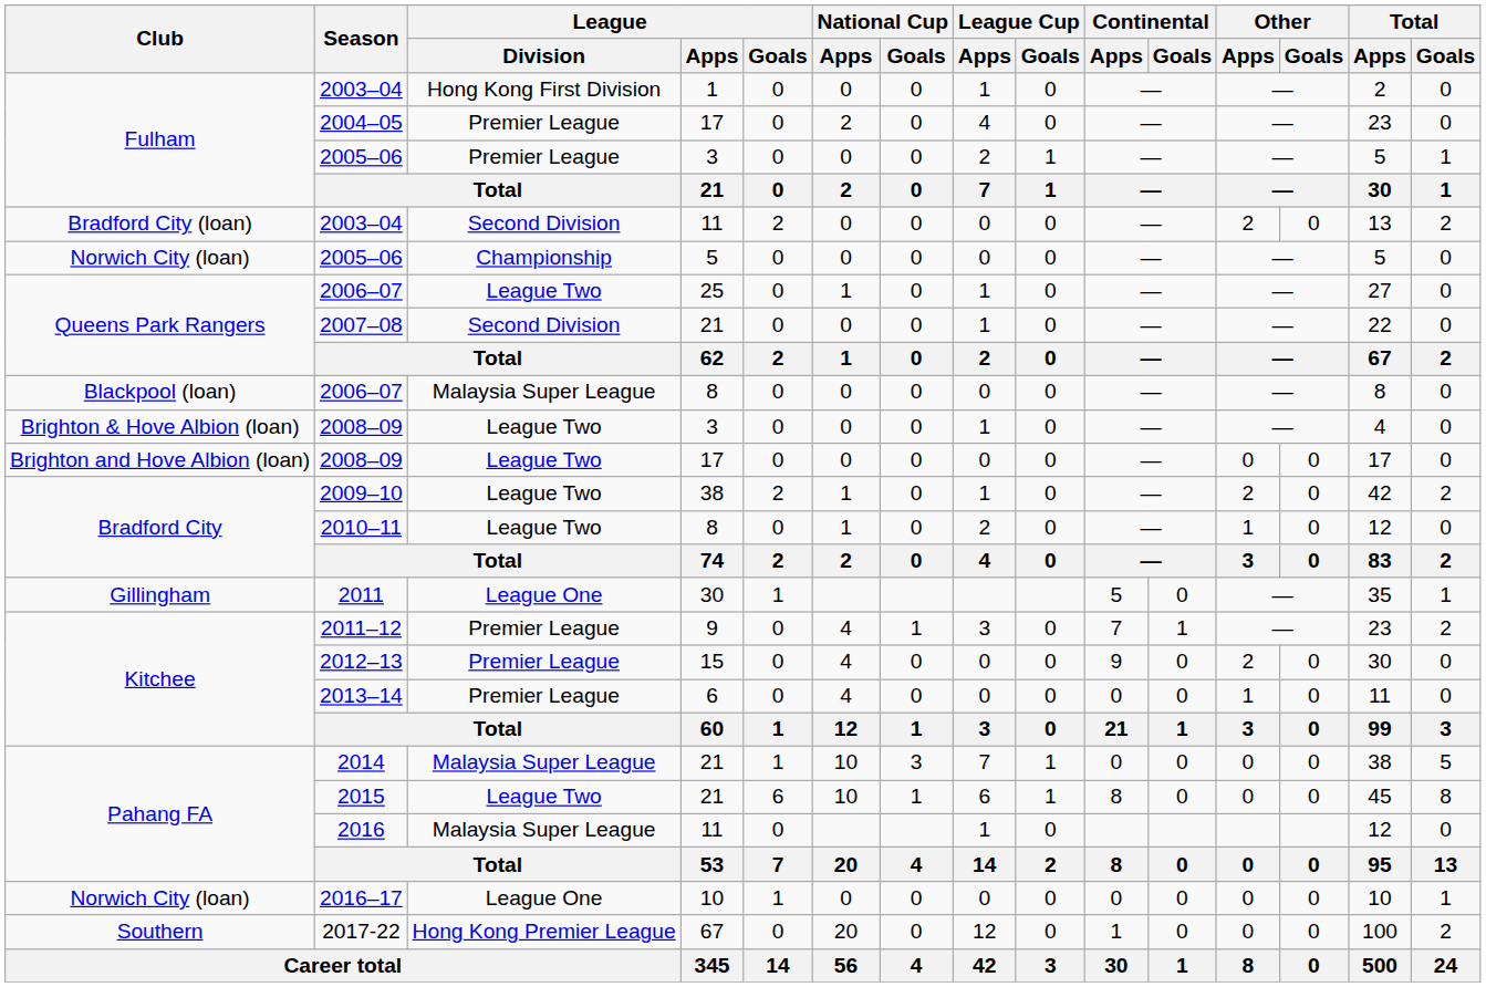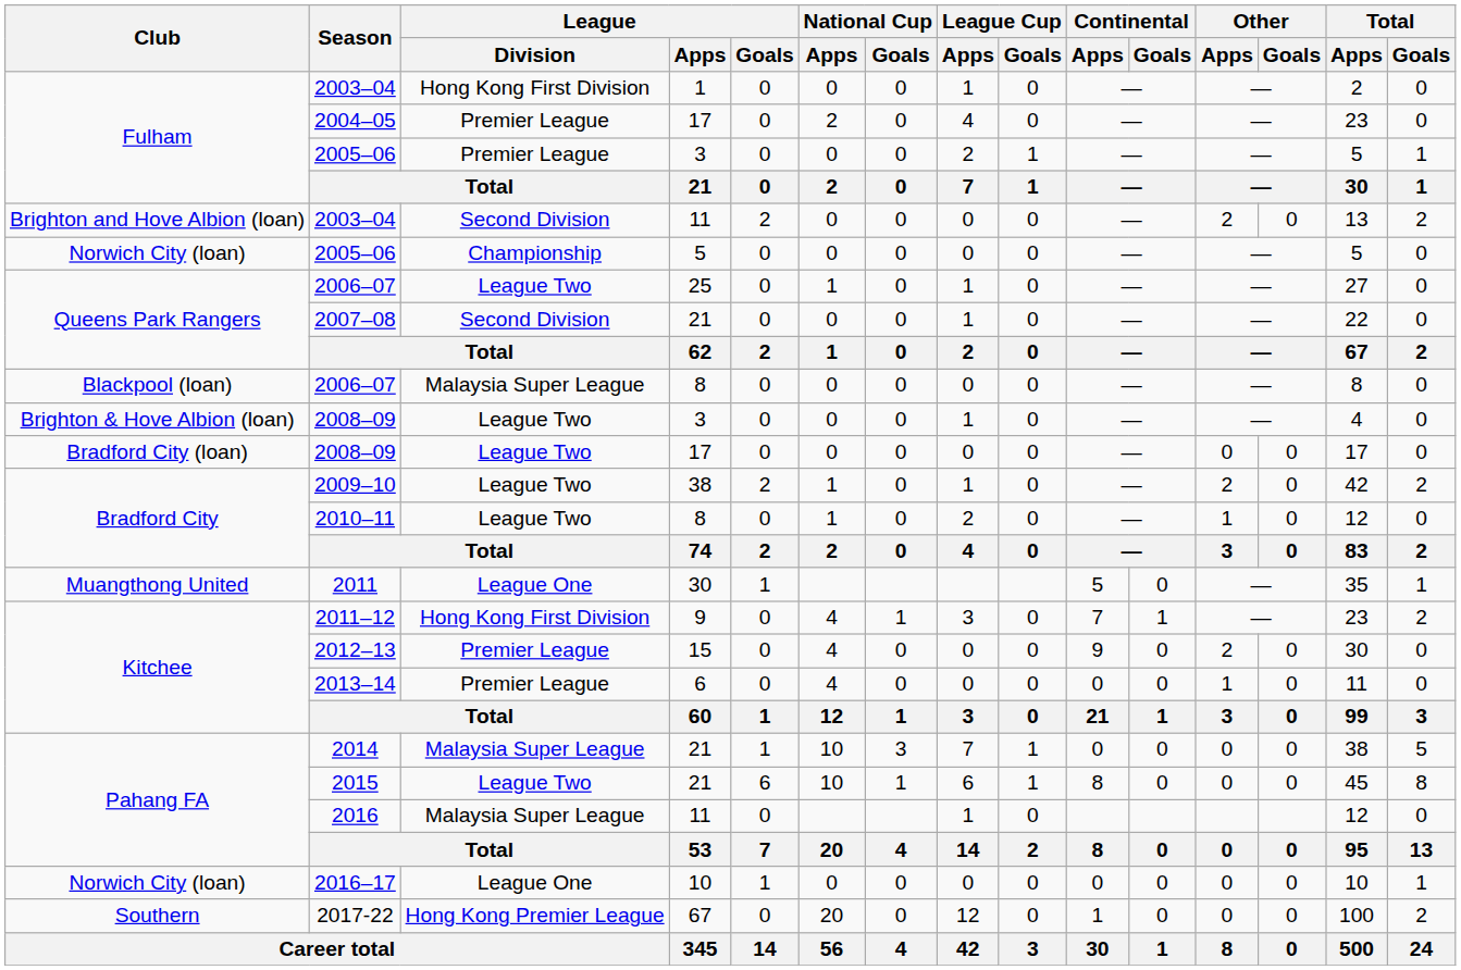 <table class="wikitable" style="text-align: center;">
 <tr>
 <th rowspan="2">Club</th>
 <th rowspan="2">Season</th>
 <th colspan="3">League</th>
 <th colspan="2">National Cup</th>
 <th colspan="2">League Cup</th>
 <th colspan="2">Continental</th>
 <th colspan="2">Other</th>
 <th colspan="2">Total</th>
 </tr>
 <tr>
 <th>Division</th>
 <th>Apps</th>
 <th>Goals</th>
 <th>Apps</th>
 <th>Goals</th>
 <th>Apps</th>
 <th>Goals</th>
 <th>Apps</th>
 <th>Goals</th>
 <th>Apps</th>
 <th>Goals</th>
 <th>Apps</th>
 <th>Goals</th>
 </tr>
 <tr>
 <td rowspan="4"><a href='#'>Fulham</a></td>
 <td><a href='#'>2003–04</a></td>
 <td>Hong Kong First Division</td>
 <td>1</td>
 <td>0</td>
 <td>0</td>
 <td>0</td>
 <td>1</td>
 <td>0</td>
 <td colspan="2">—</td>
 <td colspan="2">—</td>
 <td>2</td>
 <td>0</td>
 </tr>
 <tr>
 <td><a href='#'>2004–05</a></td>
 <td>Premier League</td>
 <td>17</td>
 <td>0</td>
 <td>2</td>
 <td>0</td>
 <td>4</td>
 <td>0</td>
 <td colspan="2">—</td>
 <td colspan="2">—</td>
 <td>23</td>
 <td>0</td>
 </tr>
 <tr>
 <td><a href='#'>2005–06</a></td>
 <td>Premier League</td>
 <td>3</td>
 <td>0</td>
 <td>0</td>
 <td>0</td>
 <td>2</td>
 <td>1</td>
 <td colspan="2">—</td>
 <td colspan="2">—</td>
 <td>5</td>
 <td>1</td>
 </tr>
 <tr>
 <th colspan="2">Total</th>
 <th>21</th>
 <th>0</th>
 <th>2</th>
 <th>0</th>
 <th>7</th>
 <th>1</th>
 <th colspan="2">—</th>
 <th colspan="2">—</th>
 <th>30</th>
 <th>1</th>
 </tr>
 <tr>
-<td rowspan="1"><a href='#'>Bradford City</a> (loan)</td>
+<td rowspan="1"><a href='#'>Brighton and Hove Albion</a> (loan)</td>
 <td><a href='#'>2003–04</a></td>
 <td><a href='#'>Second Division</a></td>
 <td>11</td>
 <td>2</td>
 <td>0</td>
 <td>0</td>
 <td>0</td>
 <td>0</td>
 <td colspan="2">—</td>
 <td>2</td>
 <td>0</td>
 <td>13</td>
 <td>2</td>
 </tr>
 <tr>
 <td><a href='#'>Norwich City</a> (loan)</td>
 <td><a href='#'>2005–06</a></td>
 <td><a href='#'>Championship</a></td>
 <td>5</td>
 <td>0</td>
 <td>0</td>
 <td>0</td>
 <td>0</td>
 <td>0</td>
 <td colspan="2">—</td>
 <td colspan="2">—</td>
 <td>5</td>
 <td>0</td>
 </tr>
 <tr>
 <td rowspan="3"><a href='#'>Queens Park Rangers</a></td>
 <td><a href='#'>2006–07</a></td>
 <td><a href='#'>League Two</a></td>
 <td>25</td>
 <td>0</td>
 <td>1</td>
 <td>0</td>
 <td>1</td>
 <td>0</td>
 <td colspan="2">—</td>
 <td colspan="2">—</td>
 <td>27</td>
 <td>0</td>
 </tr>
 <tr>
 <td><a href='#'>2007–08</a></td>
 <td><a href='#'>Second Division</a></td>
 <td>21</td>
 <td>0</td>
 <td>0</td>
 <td>0</td>
 <td>1</td>
 <td>0</td>
 <td colspan="2">—</td>
 <td colspan="2">—</td>
 <td>22</td>
 <td>0</td>
 </tr>
 <tr>
 <th colspan="2">Total</th>
 <th>62</th>
 <th>2</th>
 <th>1</th>
 <th>0</th>
 <th>2</th>
 <th>0</th>
 <th colspan="2">—</th>
 <th colspan="2">—</th>
 <th>67</th>
 <th>2</th>
 </tr>
 <tr>
 <td rowspan="1"><a href='#'>Blackpool</a> (loan)</td>
 <td><a href='#'>2006–07</a></td>
 <td>Malaysia Super League</td>
 <td>8</td>
 <td>0</td>
 <td>0</td>
 <td>0</td>
 <td>0</td>
 <td>0</td>
 <td colspan="2">—</td>
 <td colspan="2">—</td>
 <td>8</td>
 <td>0</td>
 </tr>
 <tr>
 <td rowspan="1"><a href='#'>Brighton & Hove Albion</a> (loan)</td>
 <td><a href='#'>2008–09</a></td>
 <td>League Two</td>
 <td>3</td>
 <td>0</td>
 <td>0</td>
 <td>0</td>
 <td>1</td>
 <td>0</td>
 <td colspan="2">—</td>
 <td colspan="2">—</td>
 <td>4</td>
 <td>0</td>
 </tr>
 <tr>
-<td rowspan="1"><a href='#'>Brighton and Hove Albion</a> (loan)</td>
+<td rowspan="1"><a href='#'>Bradford City</a> (loan)</td>
 <td><a href='#'>2008–09</a></td>
 <td><a href='#'>League Two</a></td>
 <td>17</td>
 <td>0</td>
 <td>0</td>
 <td>0</td>
 <td>0</td>
 <td>0</td>
 <td colspan="2">—</td>
 <td>0</td>
 <td>0</td>
 <td>17</td>
 <td>0</td>
 </tr>
 <tr>
 <td rowspan="3"><a href='#'>Bradford City</a></td>
 <td><a href='#'>2009–10</a></td>
 <td>League Two</td>
 <td>38</td>
 <td>2</td>
 <td>1</td>
 <td>0</td>
 <td>1</td>
 <td>0</td>
 <td colspan="2">—</td>
 <td>2</td>
 <td>0</td>
 <td>42</td>
 <td>2</td>
 </tr>
 <tr>
 <td><a href='#'>2010–11</a></td>
 <td>League Two</td>
 <td>8</td>
 <td>0</td>
 <td>1</td>
 <td>0</td>
 <td>2</td>
 <td>0</td>
 <td colspan="2">—</td>
 <td>1</td>
 <td>0</td>
 <td>12</td>
 <td>0</td>
 </tr>
 <tr>
 <th colspan="2">Total</th>
 <th>74</th>
 <th>2</th>
 <th>2</th>
 <th>0</th>
 <th>4</th>
 <th>0</th>
 <th colspan="2">—</th>
 <th>3</th>
 <th>0</th>
 <th>83</th>
 <th>2</th>
 </tr>
 <tr>
-<td><a href='#'>Gillingham</a></td>
+<td><a href='#'>Muangthong United</a></td>
 <td><a href='#'>2011</a></td>
 <td><a href='#'>League One</a></td>
 <td>30</td>
 <td>1</td>
 <td></td>
 <td></td>
 <td></td>
 <td></td>
 <td>5</td>
 <td>0</td>
 <td colspan="2">—</td>
 <td>35</td>
 <td>1</td>
 </tr>
 <tr>
 <td rowspan="4"><a href='#'>Kitchee</a></td>
 <td><a href='#'>2011–12</a></td>
-<td>Premier League</td>
+<td><a href='#'>Hong Kong First Division</a></td>
 <td>9</td>
 <td>0</td>
 <td>4</td>
 <td>1</td>
 <td>3</td>
 <td>0</td>
 <td>7</td>
 <td>1</td>
 <td colspan="2">—</td>
 <td>23</td>
 <td>2</td>
 </tr>
 <tr>
 <td><a href='#'>2012–13</a></td>
 <td><a href='#'>Premier League</a></td>
 <td>15</td>
 <td>0</td>
 <td>4</td>
 <td>0</td>
 <td>0</td>
 <td>0</td>
 <td>9</td>
 <td>0</td>
 <td>2</td>
 <td>0</td>
 <td>30</td>
 <td>0</td>
 </tr>
 <tr>
 <td><a href='#'>2013–14</a></td>
 <td>Premier League</td>
 <td>6</td>
 <td>0</td>
 <td>4</td>
 <td>0</td>
 <td>0</td>
 <td>0</td>
 <td>0</td>
 <td>0</td>
 <td>1</td>
 <td>0</td>
 <td>11</td>
 <td>0</td>
 </tr>
 <tr>
 <th colspan="2">Total</th>
 <th>60</th>
 <th>1</th>
 <th>12</th>
 <th>1</th>
 <th>3</th>
 <th>0</th>
 <th>21</th>
 <th>1</th>
 <th>3</th>
 <th>0</th>
 <th>99</th>
 <th>3</th>
 </tr>
 <tr>
 <td rowspan="4"><a href='#'>Pahang FA</a></td>
 <td><a href='#'>2014</a></td>
 <td><a href='#'>Malaysia Super League</a></td>
 <td>21</td>
 <td>1</td>
 <td>10</td>
 <td>3</td>
 <td>7</td>
 <td>1</td>
 <td>0</td>
 <td>0</td>
 <td>0</td>
 <td>0</td>
 <td>38</td>
 <td>5</td>
 </tr>
 <tr>
 <td><a href='#'>2015</a></td>
 <td><a href='#'>League Two</a></td>
 <td>21</td>
 <td>6</td>
 <td>10</td>
 <td>1</td>
 <td>6</td>
 <td>1</td>
 <td>8</td>
 <td>0</td>
 <td>0</td>
 <td>0</td>
 <td>45</td>
 <td>8</td>
 </tr>
 <tr>
 <td><a href='#'>2016</a></td>
 <td>Malaysia Super League</td>
 <td>11</td>
 <td>0</td>
 <td></td>
 <td></td>
 <td>1</td>
 <td>0</td>
 <td></td>
 <td></td>
 <td></td>
 <td></td>
 <td>12</td>
 <td>0</td>
 </tr>
 <tr>
 <th colspan="2">Total</th>
 <th>53</th>
 <th>7</th>
 <th>20</th>
 <th>4</th>
 <th>14</th>
 <th>2</th>
 <th>8</th>
 <th>0</th>
 <th>0</th>
 <th>0</th>
 <th>95</th>
 <th>13</th>
 </tr>
 <tr>
 <td><a href='#'>Norwich City</a> (loan)</td>
 <td><a href='#'>2016–17</a></td>
 <td>League One</td>
 <td>10</td>
 <td>1</td>
 <td>0</td>
 <td>0</td>
 <td>0</td>
 <td>0</td>
 <td>0</td>
 <td>0</td>
 <td>0</td>
 <td>0</td>
 <td>10</td>
 <td>1</td>
 </tr>
 <tr>
 <td><a href='#'>Southern</a></td>
 <td>2017-22</td>
 <td><a href='#'>Hong Kong Premier League</a></td>
 <td>67</td>
 <td>0</td>
 <td>20</td>
 <td>0</td>
 <td>12</td>
 <td>0</td>
 <td>1</td>
 <td>0</td>
 <td>0</td>
 <td>0</td>
 <td>100</td>
 <td>2</td>
 </tr>
 <tr>
 <th colspan="3">Career total</th>
 <th>345</th>
 <th>14</th>
 <th>56</th>
 <th>4</th>
 <th>42</th>
 <th>3</th>
 <th>30</th>
 <th>1</th>
 <th>8</th>
 <th>0</th>
 <th>500</th>
 <th>24</th>
 </tr>
 </table>
